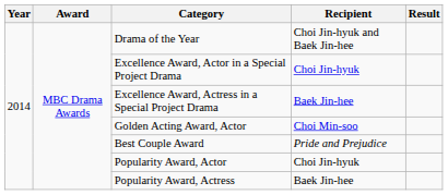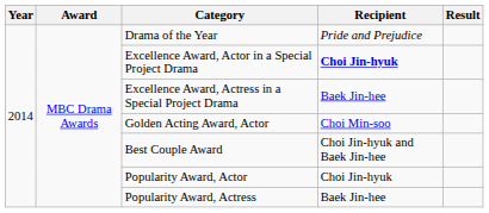 <table class="wikitable">
 <tr>
 <th>Year</th>
 <th>Award</th>
 <th>Category</th>
 <th>Recipient</th>
 <th>Result</th>
 </tr>
 <tr>
 <td rowspan="7" style="text-align:center;">2014</td>
 <td rowspan="7" style="text-align:center;"><a href='#'>MBC Drama Awards</a></td>
 <td>Drama of the Year</td>
-<td>Choi Jin-hyuk and Baek Jin-hee</td>
+<td><em>Pride and Prejudice</em></td>
 <td></td>
 </tr>
 <tr>
 <td>Excellence Award, Actor in a Special Project Drama</td>
-<td><a href='#'>Choi Jin-hyuk</a></td>
+<td><strong><a href='#'>Choi Jin-hyuk</a></strong></td>
 <td></td>
 </tr>
 <tr>
 <td>Excellence Award, Actress in a Special Project Drama</td>
 <td><a href='#'>Baek Jin-hee</a></td>
 <td></td>
 </tr>
 <tr>
 <td>Golden Acting Award, Actor</td>
 <td><a href='#'>Choi Min-soo</a></td>
 <td></td>
 </tr>
 <tr>
 <td>Best Couple Award</td>
-<td><em>Pride and Prejudice</em></td>
+<td>Choi Jin-hyuk and Baek Jin-hee</td>
 <td></td>
 </tr>
 <tr>
 <td>Popularity Award, Actor</td>
 <td>Choi Jin-hyuk</td>
 <td></td>
 </tr>
 <tr>
 <td>Popularity Award, Actress</td>
 <td>Baek Jin-hee</td>
 <td></td>
 </tr>
 </table>
